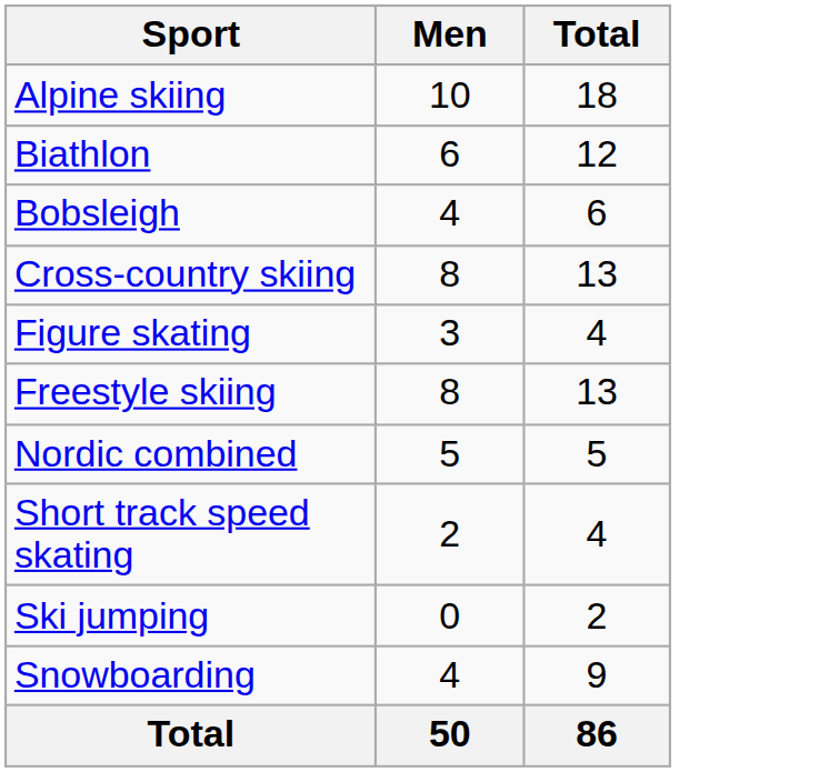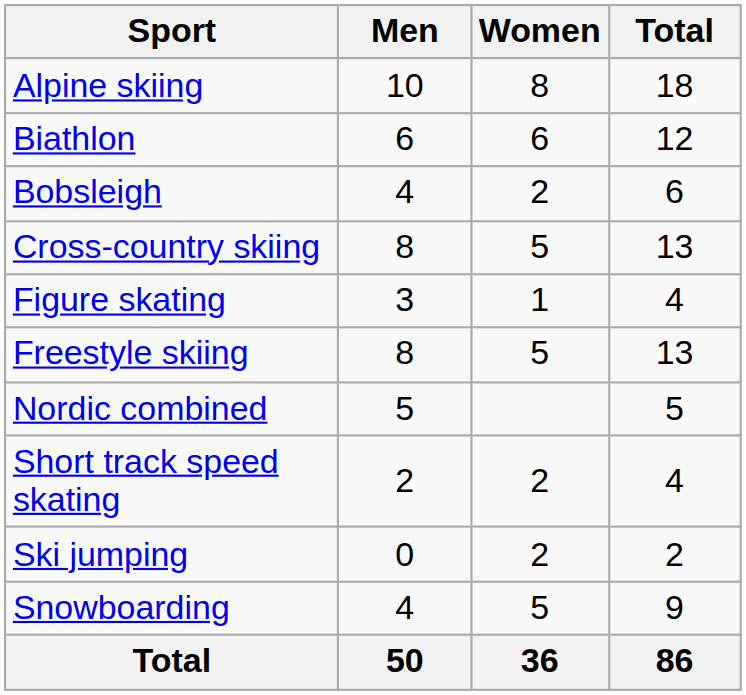 <table class="wikitable sortable" style="text-align:center;">
 <tr>
 <th width=150>Sport</th>
 <th width=55>Men</th>
+<th width=55>Women</th>
 <th width=55>Total</th>
 </tr>
 <tr>
 <td align=left><a href='#'>Alpine skiing</a></td>
 <td>10</td>
+<td>8</td>
 <td>18</td>
 </tr>
 <tr>
 <td align=left><a href='#'>Biathlon</a></td>
+<td>6</td>
 <td>6</td>
 <td>12</td>
 </tr>
 <tr>
 <td align=left><a href='#'>Bobsleigh</a></td>
 <td>4</td>
+<td>2</td>
 <td>6</td>
 </tr>
 <tr>
 <td align=left><a href='#'>Cross-country skiing</a></td>
 <td>8</td>
+<td>5</td>
 <td>13</td>
 </tr>
 <tr>
 <td align=left><a href='#'>Figure skating</a></td>
 <td>3</td>
+<td>1</td>
 <td>4</td>
 </tr>
 <tr>
 <td align=left><a href='#'>Freestyle skiing</a></td>
 <td>8</td>
+<td>5</td>
 <td>13</td>
 </tr>
 <tr>
 <td align=left><a href='#'>Nordic combined</a></td>
 <td>5</td>
+<td></td>
 <td>5</td>
 </tr>
 <tr>
 <td align=left><a href='#'>Short track speed skating</a></td>
+<td>2</td>
 <td>2</td>
 <td>4</td>
 </tr>
 <tr>
 <td align=left><a href='#'>Ski jumping</a></td>
 <td>0</td>
 <td>2</td>
+<td>2</td>
 </tr>
 <tr>
 <td align=left><a href='#'>Snowboarding</a></td>
 <td>4</td>
+<td>5</td>
 <td>9</td>
 </tr>
 <tr>
 <th>Total</th>
 <th>50</th>
+<th>36</th>
 <th>86</th>
 </tr>
 </table>
